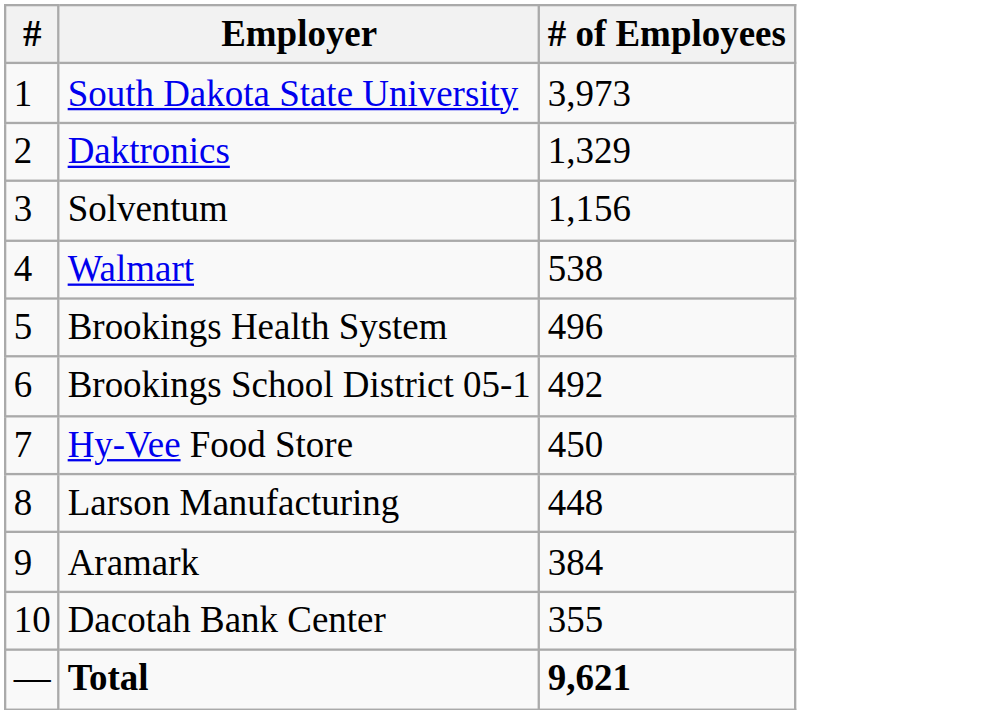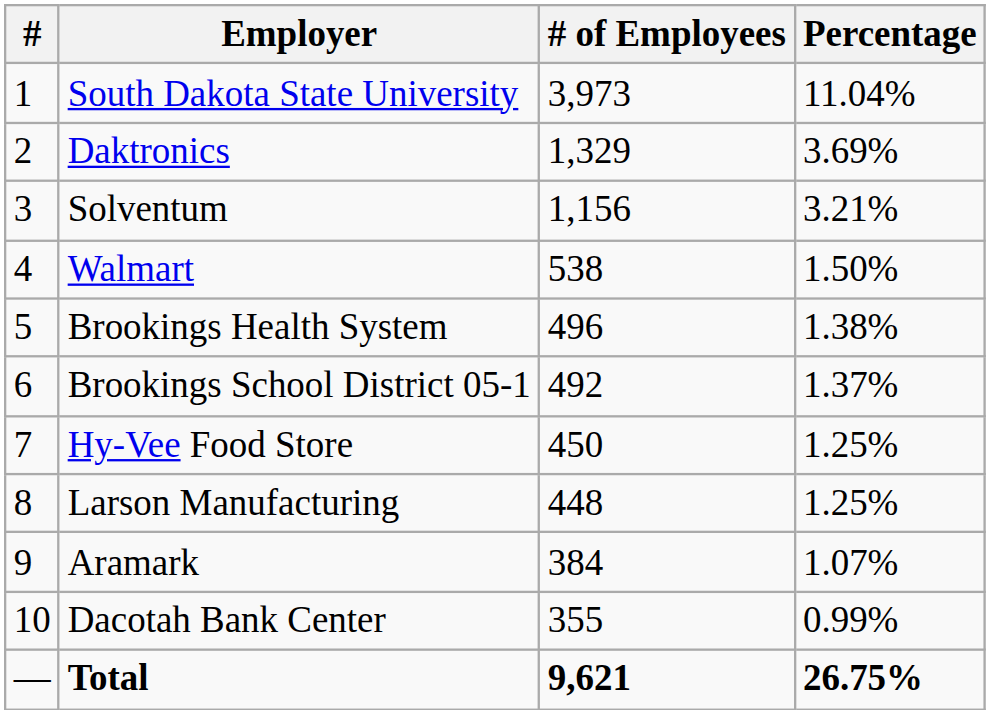 <table class="wikitable">
 <tr>
 <th>#</th>
 <th>Employer</th>
 <th># of Employees</th>
+<th>Percentage</th>
 </tr>
 <tr>
 <td>1</td>
 <td><a href='#'>South Dakota State University</a></td>
 <td>3,973</td>
+<td>11.04%</td>
 </tr>
 <tr>
 <td>2</td>
 <td><a href='#'>Daktronics</a></td>
 <td>1,329</td>
+<td>3.69%</td>
 </tr>
 <tr>
 <td>3</td>
 <td>Solventum</td>
 <td>1,156</td>
+<td>3.21%</td>
 </tr>
 <tr>
 <td>4</td>
 <td><a href='#'>Walmart</a></td>
 <td>538</td>
+<td>1.50%</td>
 </tr>
 <tr>
 <td>5</td>
 <td>Brookings Health System</td>
 <td>496</td>
+<td>1.38%</td>
 </tr>
 <tr>
 <td>6</td>
 <td>Brookings School District 05-1</td>
 <td>492</td>
+<td>1.37%</td>
 </tr>
 <tr>
 <td>7</td>
 <td><a href='#'>Hy-Vee</a> Food Store</td>
 <td>450</td>
+<td>1.25%</td>
 </tr>
 <tr>
 <td>8</td>
 <td>Larson Manufacturing</td>
 <td>448</td>
+<td>1.25%</td>
 </tr>
 <tr>
 <td>9</td>
 <td>Aramark</td>
 <td>384</td>
+<td>1.07%</td>
 </tr>
 <tr>
 <td>10</td>
 <td>Dacotah Bank Center</td>
 <td>355</td>
+<td>0.99%</td>
 </tr>
 <tr>
 <td>—</td>
 <td><strong>Total</strong></td>
 <td><strong>9,621</strong></td>
+<td><strong>26.75%</strong></td>
 </tr>
 </table>
